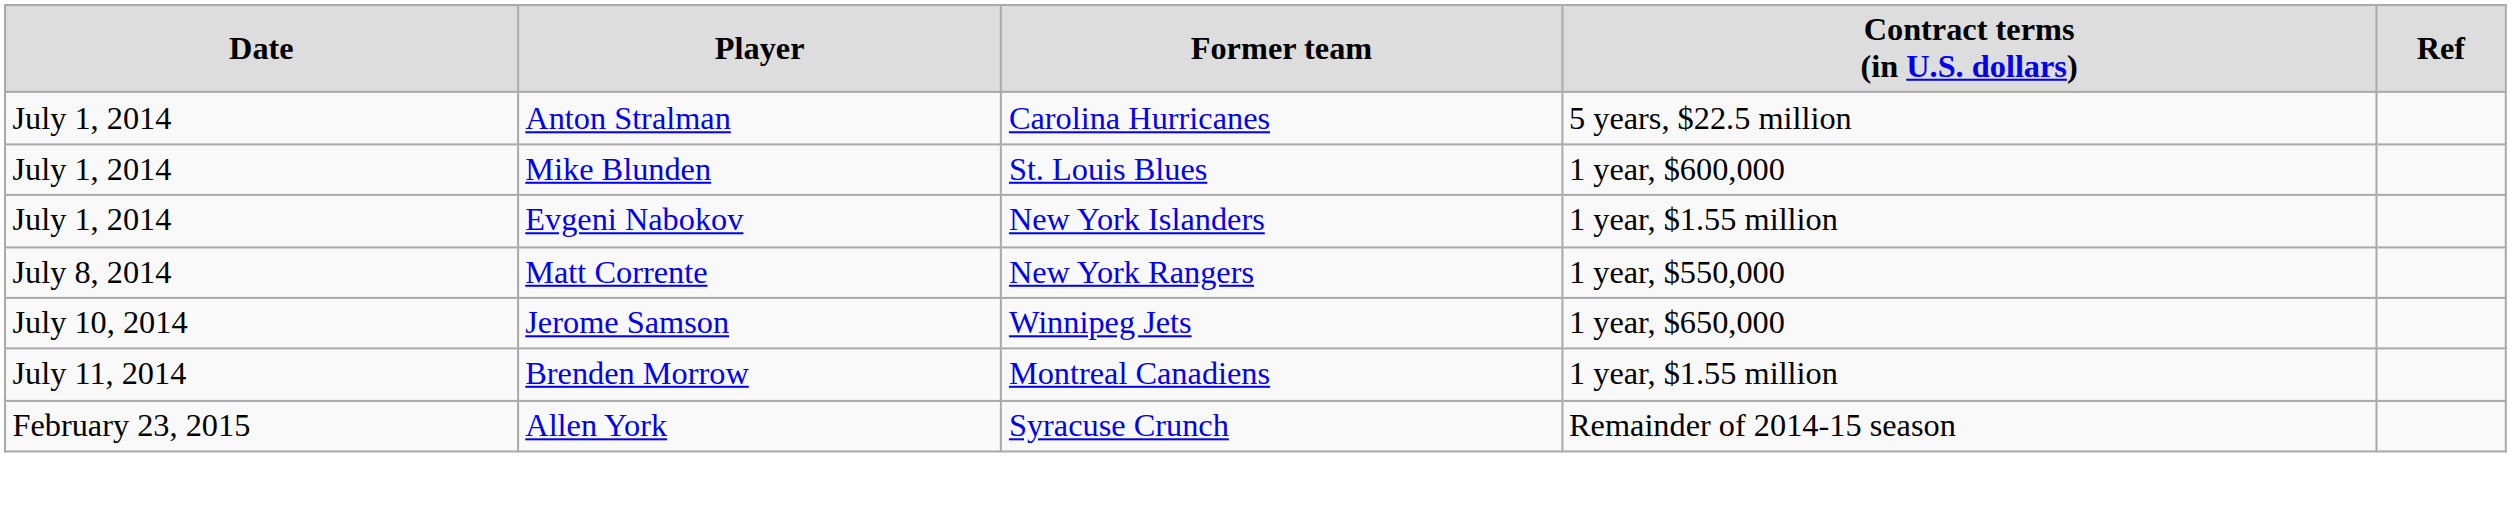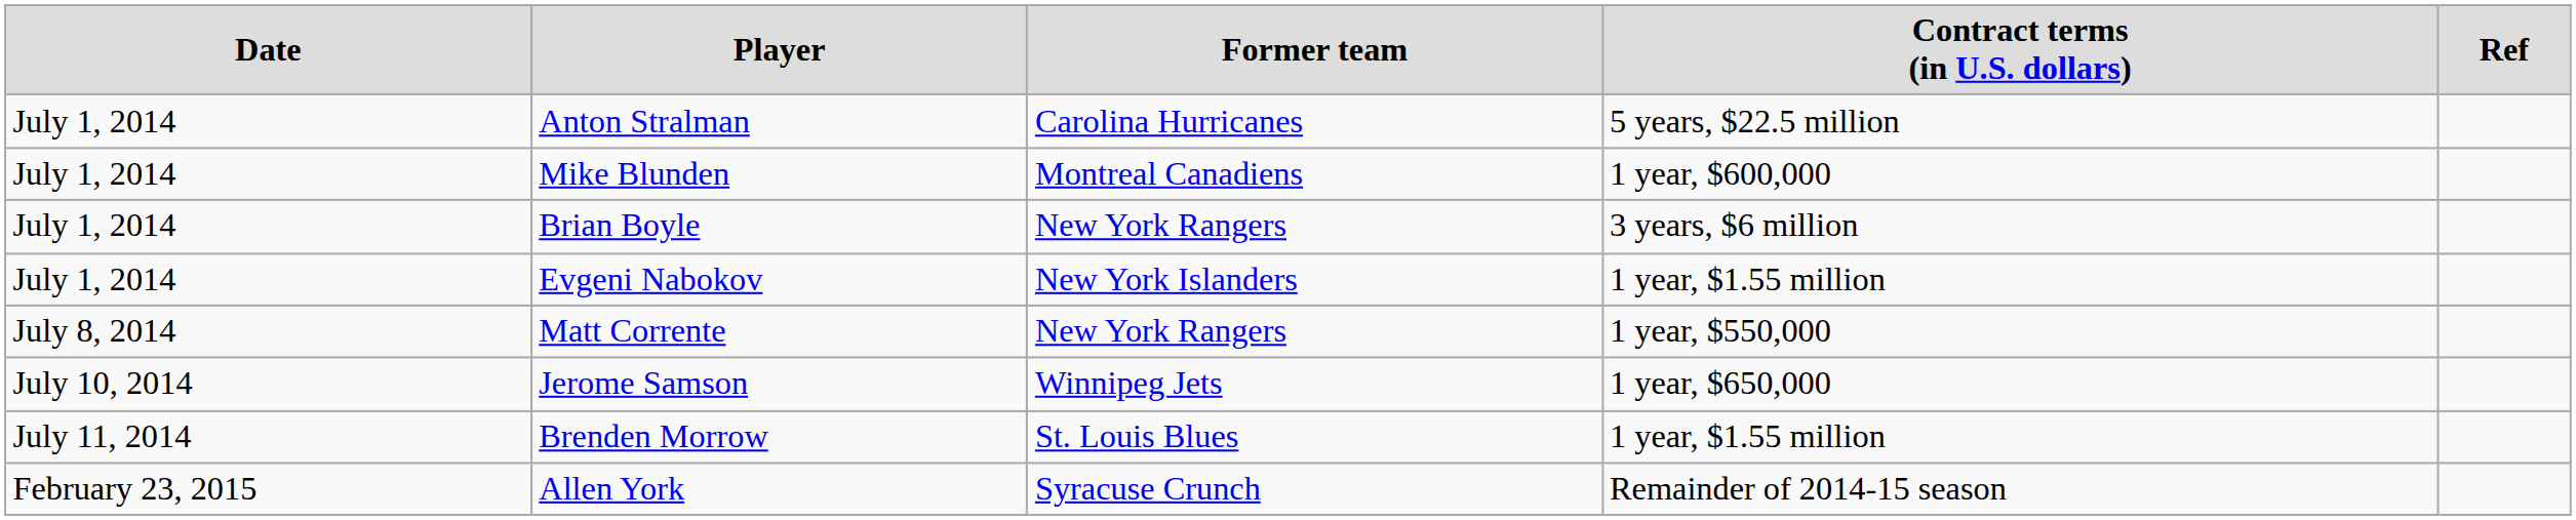 <table class="wikitable" width=98%>
 <tr align="center" bgcolor="#dddddd">
 <td><strong>Date</strong></td>
 <td><strong>Player</strong></td>
 <td><strong>Former team</strong></td>
 <td><strong>Contract terms</strong><br><strong>(in <a href='#'>U.S. dollars</a>)</strong></td>
 <td><strong>Ref</strong></td>
 </tr>
 <tr>
 <td>July 1, 2014</td>
 <td><a href='#'>Anton Stralman</a></td>
 <td><a href='#'>Carolina Hurricanes</a></td>
 <td>5 years, $22.5 million</td>
 <td></td>
 </tr>
 <tr>
 <td>July 1, 2014</td>
 <td><a href='#'>Mike Blunden</a></td>
-<td><a href='#'>St. Louis Blues</a></td>
+<td><a href='#'>Montreal Canadiens</a></td>
 <td>1 year, $600,000</td>
+<td></td>
+</tr>
+<tr>
+<td>July 1, 2014</td>
+<td><a href='#'>Brian Boyle</a></td>
+<td><a href='#'>New York Rangers</a></td>
+<td>3 years, $6 million</td>
 <td></td>
 </tr>
 <tr>
 <td>July 1, 2014</td>
 <td><a href='#'>Evgeni Nabokov</a></td>
 <td><a href='#'>New York Islanders</a></td>
 <td>1 year, $1.55 million</td>
 <td></td>
 </tr>
 <tr>
 <td>July 8, 2014</td>
 <td><a href='#'>Matt Corrente</a></td>
 <td><a href='#'>New York Rangers</a></td>
 <td>1 year, $550,000</td>
 <td></td>
 </tr>
 <tr>
 <td>July 10, 2014</td>
 <td><a href='#'>Jerome Samson</a></td>
 <td><a href='#'>Winnipeg Jets</a></td>
 <td>1 year, $650,000</td>
 <td></td>
 </tr>
 <tr>
 <td>July 11, 2014</td>
 <td><a href='#'>Brenden Morrow</a></td>
-<td><a href='#'>Montreal Canadiens</a></td>
+<td><a href='#'>St. Louis Blues</a></td>
 <td>1 year, $1.55 million</td>
 <td></td>
 </tr>
 <tr>
 <td>February 23, 2015</td>
 <td><a href='#'>Allen York</a></td>
 <td><a href='#'>Syracuse Crunch</a></td>
 <td>Remainder of 2014-15 season</td>
 <td></td>
 </tr>
 </table>
